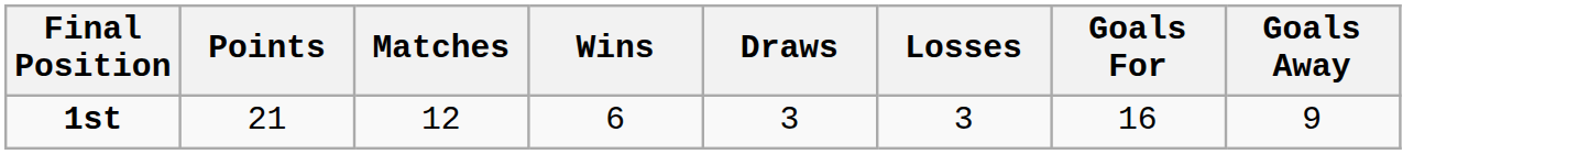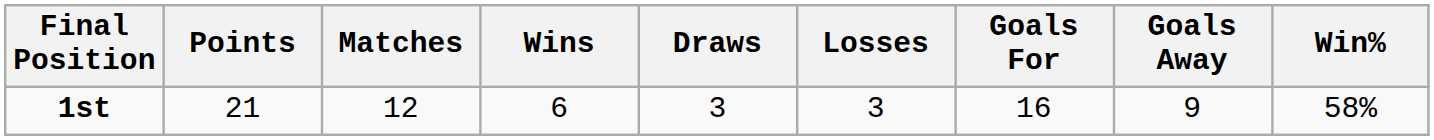 <table class="wikitable" style="font-size: 95%; text-align: center;">
 <tr>
 <th width=60>Final Position</th>
 <th width=60>Points</th>
 <th width=60>Matches</th>
 <th width=60>Wins</th>
 <th width=60>Draws</th>
 <th width=60>Losses</th>
 <th width=60>Goals For</th>
 <th width=60>Goals Away</th>
+<th width=60>Win%</th>
 </tr>
 <tr>
 <td><strong>1st</strong></td>
 <td>21</td>
 <td>12</td>
 <td>6</td>
 <td>3</td>
 <td>3</td>
 <td>16</td>
 <td>9</td>
+<td>58%</td>
 </tr>
 </table>
